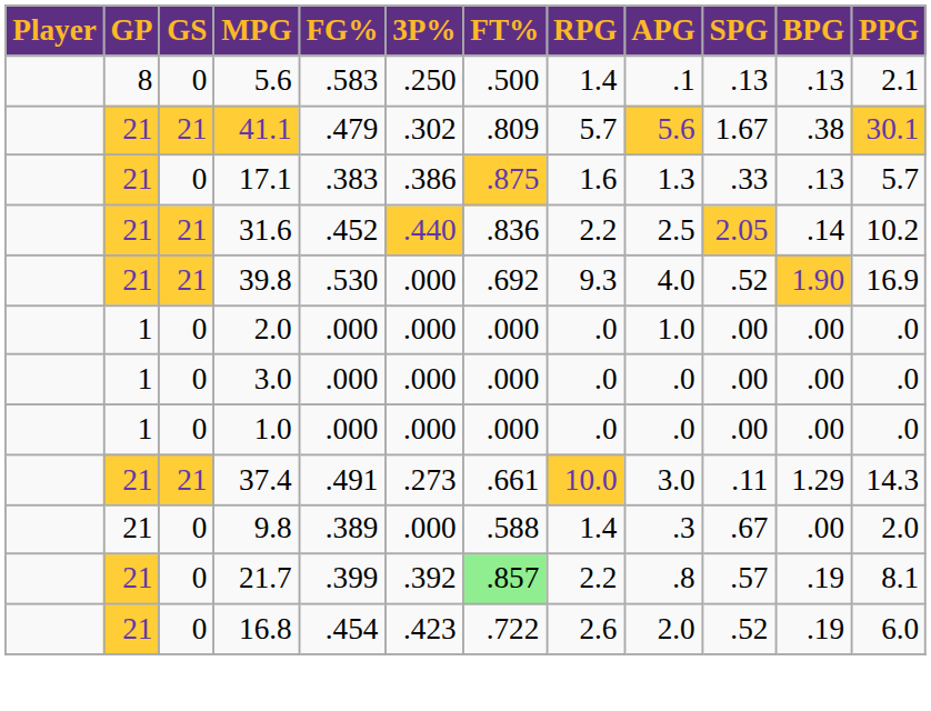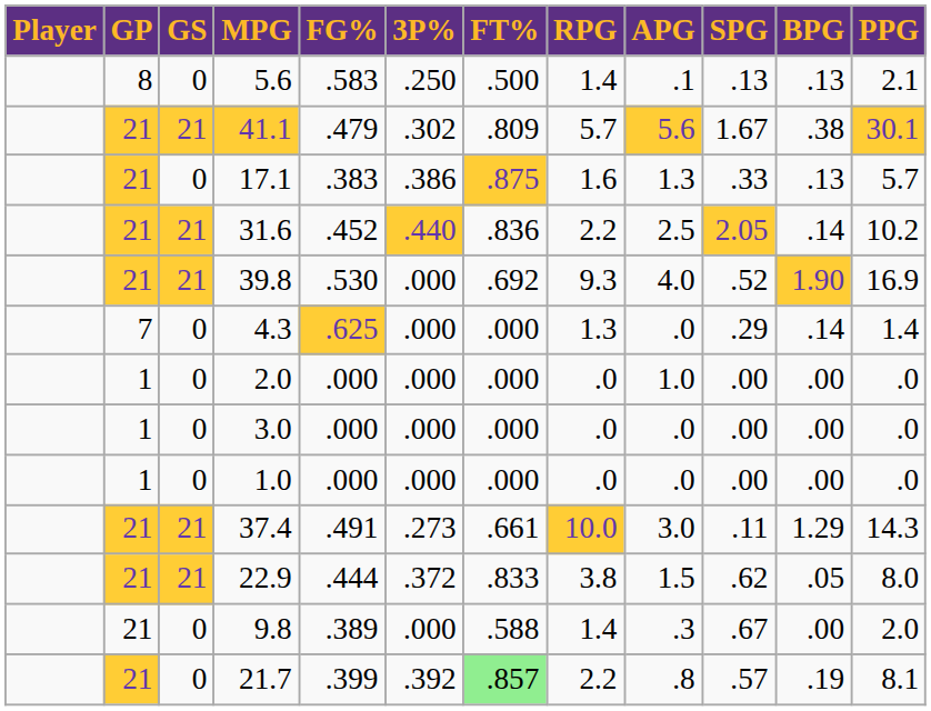 <table class="wikitable sortable" style="font-size:90%; text-align:right;">
 <tr>
 <th style="background:#5c2f83; color:#fcb926">Player</th>
 <th style="background:#5c2f83; color:#fcb926">GP</th>
 <th style="background:#5c2f83; color:#fcb926">GS</th>
 <th style="background:#5c2f83; color:#fcb926">MPG</th>
 <th style="background:#5c2f83; color:#fcb926">FG%</th>
 <th style="background:#5c2f83; color:#fcb926">3P%</th>
 <th style="background:#5c2f83; color:#fcb926">FT%</th>
 <th style="background:#5c2f83; color:#fcb926">RPG</th>
 <th style="background:#5c2f83; color:#fcb926">APG</th>
 <th style="background:#5c2f83; color:#fcb926">SPG</th>
 <th style="background:#5c2f83; color:#fcb926">BPG</th>
 <th style="background:#5c2f83; color:#fcb926">PPG</th>
 </tr>
 <tr>
 <td></td>
 <td>8</td>
 <td>0</td>
 <td>5.6</td>
 <td>.583</td>
 <td>.250</td>
 <td>.500</td>
 <td>1.4</td>
 <td>.1</td>
 <td>.13</td>
 <td>.13</td>
 <td>2.1</td>
 </tr>
 <tr>
 <td></td>
 <td style="background:#ffcd35;color:#6137ad;">21</td>
 <td style="background:#ffcd35;color:#6137ad;">21</td>
 <td style="background:#ffcd35;color:#6137ad;">41.1</td>
 <td>.479</td>
 <td>.302</td>
 <td>.809</td>
 <td>5.7</td>
 <td style="background:#ffcd35;color:#6137ad;">5.6</td>
 <td>1.67</td>
 <td>.38</td>
 <td style="background:#ffcd35;color:#6137ad;">30.1</td>
 </tr>
 <tr>
 <td></td>
 <td style="background:#ffcd35;color:#6137ad;">21</td>
 <td>0</td>
 <td>17.1</td>
 <td>.383</td>
 <td>.386</td>
 <td style="background:#ffcd35;color:#6137ad;">.875</td>
 <td>1.6</td>
 <td>1.3</td>
 <td>.33</td>
 <td>.13</td>
 <td>5.7</td>
 </tr>
 <tr>
 <td></td>
 <td style="background:#ffcd35;color:#6137ad;">21</td>
 <td style="background:#ffcd35;color:#6137ad;">21</td>
 <td>31.6</td>
 <td>.452</td>
 <td style="background:#ffcd35;color:#6137ad;">.440</td>
 <td>.836</td>
 <td>2.2</td>
 <td>2.5</td>
 <td style="background:#ffcd35;color:#6137ad;">2.05</td>
 <td>.14</td>
 <td>10.2</td>
 </tr>
 <tr>
 <td></td>
 <td style="background:#ffcd35;color:#6137ad;">21</td>
 <td style="background:#ffcd35;color:#6137ad;">21</td>
 <td>39.8</td>
 <td>.530</td>
 <td>.000</td>
 <td>.692</td>
 <td>9.3</td>
 <td>4.0</td>
 <td>.52</td>
 <td style="background:#ffcd35;color:#6137ad;">1.90</td>
 <td>16.9</td>
 </tr>
 <tr>
 <td></td>
+<td>7</td>
+<td>0</td>
+<td>4.3</td>
+<td style="background:#ffcd35;color:#6137ad;">.625</td>
+<td>.000</td>
+<td>.000</td>
+<td>1.3</td>
+<td>.0</td>
+<td>.29</td>
+<td>.14</td>
+<td>1.4</td>
+</tr>
+<tr>
+<td></td>
 <td>1</td>
 <td>0</td>
 <td>2.0</td>
 <td>.000</td>
 <td>.000</td>
 <td>.000</td>
 <td>.0</td>
 <td>1.0</td>
 <td>.00</td>
 <td>.00</td>
 <td>.0</td>
 </tr>
 <tr>
 <td></td>
 <td>1</td>
 <td>0</td>
 <td>3.0</td>
 <td>.000</td>
 <td>.000</td>
 <td>.000</td>
 <td>.0</td>
 <td>.0</td>
 <td>.00</td>
 <td>.00</td>
 <td>.0</td>
 </tr>
 <tr>
 <td></td>
 <td>1</td>
 <td>0</td>
 <td>1.0</td>
 <td>.000</td>
 <td>.000</td>
 <td>.000</td>
 <td>.0</td>
 <td>.0</td>
 <td>.00</td>
 <td>.00</td>
 <td>.0</td>
 </tr>
 <tr>
 <td></td>
 <td style="background:#ffcd35;color:#6137ad;">21</td>
 <td style="background:#ffcd35;color:#6137ad;">21</td>
 <td>37.4</td>
 <td>.491</td>
 <td>.273</td>
 <td>.661</td>
 <td style="background:#ffcd35;color:#6137ad;">10.0</td>
 <td>3.0</td>
 <td>.11</td>
 <td>1.29</td>
 <td>14.3</td>
 </tr>
 <tr>
 <td></td>
+<td style="background:#ffcd35;color:#6137ad;">21</td>
+<td style="background:#ffcd35;color:#6137ad;">21</td>
+<td>22.9</td>
+<td>.444</td>
+<td>.372</td>
+<td>.833</td>
+<td>3.8</td>
+<td>1.5</td>
+<td>.62</td>
+<td>.05</td>
+<td>8.0</td>
+</tr>
+<tr>
+<td></td>
 <td>21</td>
 <td>0</td>
 <td>9.8</td>
 <td>.389</td>
 <td>.000</td>
 <td>.588</td>
 <td>1.4</td>
 <td>.3</td>
 <td>.67</td>
 <td>.00</td>
 <td>2.0</td>
 </tr>
 <tr>
 <td></td>
 <td style="background:#ffcd35;color:#6137ad;">21</td>
 <td>0</td>
 <td>21.7</td>
 <td>.399</td>
 <td>.392</td>
 <td style="background: lightgreen;">.857</td>
 <td>2.2</td>
 <td>.8</td>
 <td>.57</td>
 <td>.19</td>
 <td>8.1</td>
 </tr>
-<tr>
-<td></td>
-<td style="background:#ffcd35;color:#6137ad;">21</td>
-<td>0</td>
-<td>16.8</td>
-<td>.454</td>
-<td>.423</td>
-<td>.722</td>
-<td>2.6</td>
-<td>2.0</td>
-<td>.52</td>
-<td>.19</td>
-<td>6.0</td>
-</tr>
 </table>
